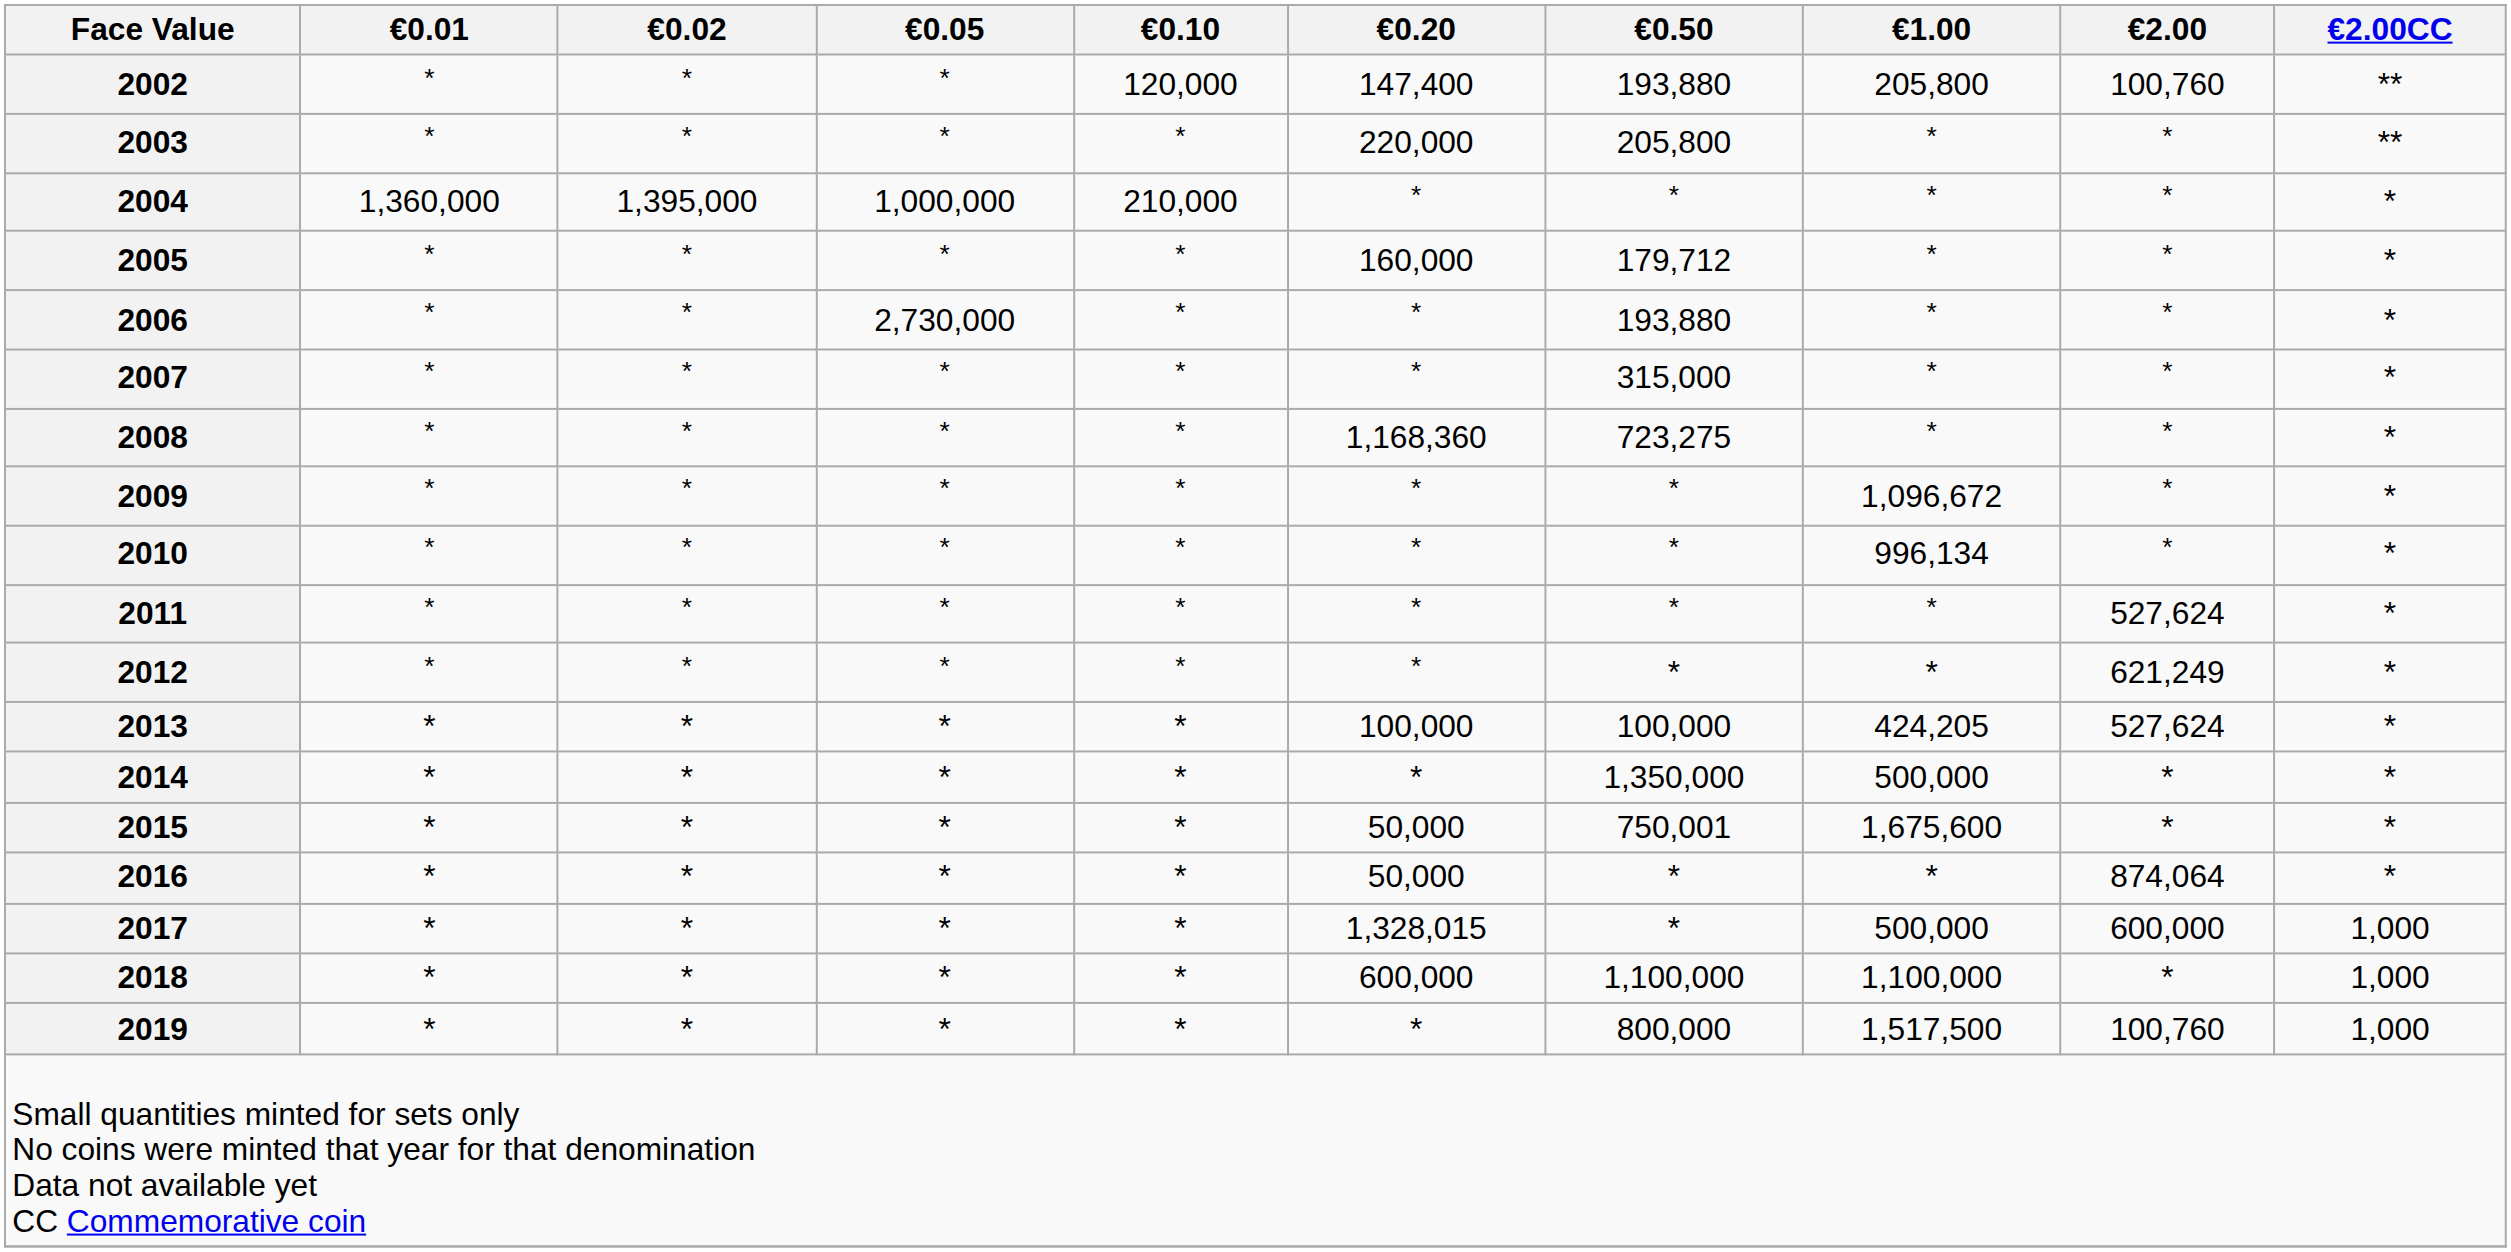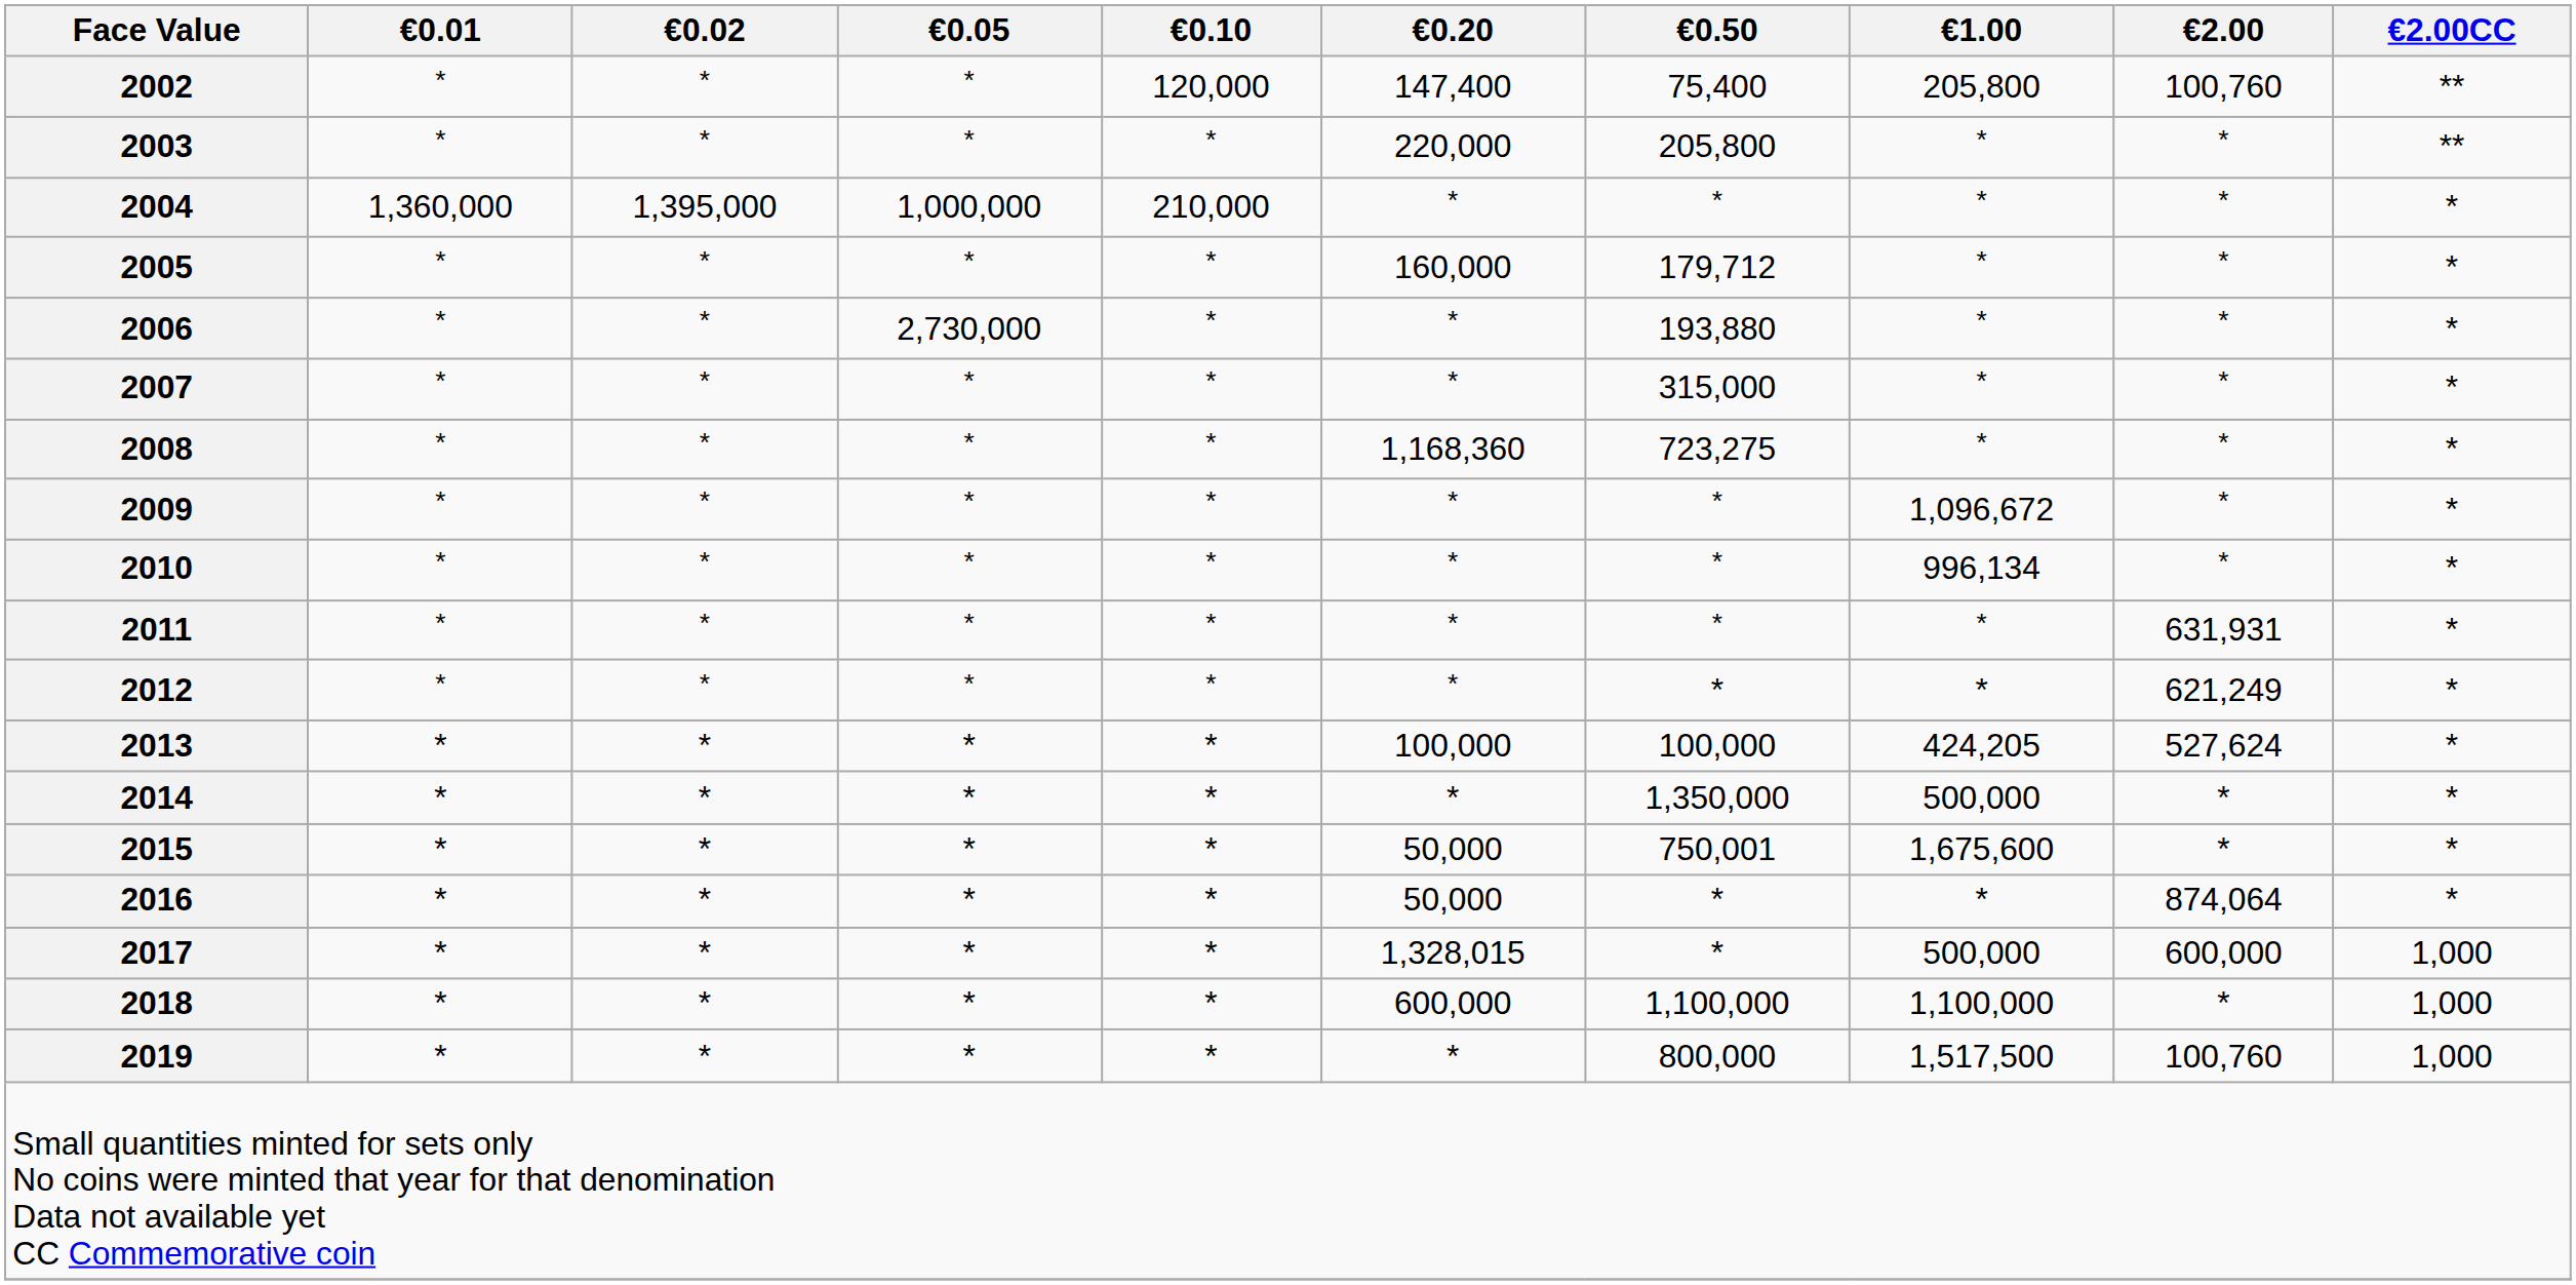 <table class="wikitable" style="width:100%;text-align:center">
 <tr>
 <th>Face Value </th>
 <th>€0.01</th>
 <th>€0.02</th>
 <th>€0.05</th>
 <th>€0.10</th>
 <th>€0.20</th>
 <th>€0.50</th>
 <th>€1.00</th>
 <th>€2.00</th>
 <th><a href='#'>€2.00CC</a></th>
 </tr>
 <tr>
 <th>2002</th>
 <td><sup>*</sup></td>
 <td><sup>*</sup></td>
 <td><sup>*</sup></td>
 <td>120,000</td>
 <td>147,400</td>
-<td>193,880</td>
+<td>75,400</td>
 <td>205,800</td>
 <td>100,760</td>
 <td>**</td>
 </tr>
 <tr>
 <th>2003</th>
 <td><sup>*</sup></td>
 <td><sup>*</sup></td>
 <td><sup>*</sup></td>
 <td><sup>*</sup></td>
 <td>220,000</td>
 <td>205,800</td>
 <td><sup>*</sup></td>
 <td><sup>*</sup></td>
 <td>**</td>
 </tr>
 <tr>
 <th>2004</th>
 <td>1,360,000</td>
 <td>1,395,000</td>
 <td>1,000,000</td>
 <td>210,000</td>
 <td><sup>*</sup></td>
 <td><sup>*</sup></td>
 <td><sup>*</sup></td>
 <td><sup>*</sup></td>
 <td>*</td>
 </tr>
 <tr>
 <th>2005</th>
 <td><sup>*</sup></td>
 <td><sup>*</sup></td>
 <td><sup>*</sup></td>
 <td><sup>*</sup></td>
 <td>160,000</td>
 <td>179,712</td>
 <td><sup>*</sup></td>
 <td><sup>*</sup></td>
 <td>*</td>
 </tr>
 <tr>
 <th>2006</th>
 <td><sup>*</sup></td>
 <td><sup>*</sup></td>
 <td>2,730,000</td>
 <td><sup>*</sup></td>
 <td><sup>*</sup></td>
 <td>193,880</td>
 <td><sup>*</sup></td>
 <td><sup>*</sup></td>
 <td>*</td>
 </tr>
 <tr>
 <th>2007</th>
 <td><sup>*</sup></td>
 <td><sup>*</sup></td>
 <td><sup>*</sup></td>
 <td><sup>*</sup></td>
 <td><sup>*</sup></td>
 <td>315,000</td>
 <td><sup>*</sup></td>
 <td><sup>*</sup></td>
 <td>*</td>
 </tr>
 <tr>
 <th>2008</th>
 <td><sup>*</sup></td>
 <td><sup>*</sup></td>
 <td><sup>*</sup></td>
 <td><sup>*</sup></td>
 <td>1,168,360</td>
 <td>723,275</td>
 <td><sup>*</sup></td>
 <td><sup>*</sup></td>
 <td>*</td>
 </tr>
 <tr>
 <th>2009</th>
 <td><sup>*</sup></td>
 <td><sup>*</sup></td>
 <td><sup>*</sup></td>
 <td><sup>*</sup></td>
 <td><sup>*</sup></td>
 <td><sup>*</sup></td>
 <td>1,096,672</td>
 <td><sup>*</sup></td>
 <td>*</td>
 </tr>
 <tr>
 <th>2010</th>
 <td><sup>*</sup></td>
 <td><sup>*</sup></td>
 <td><sup>*</sup></td>
 <td><sup>*</sup></td>
 <td><sup>*</sup></td>
 <td><sup>*</sup></td>
 <td>996,134</td>
 <td><sup>*</sup></td>
 <td>*</td>
 </tr>
 <tr>
 <th>2011</th>
 <td><sup>*</sup></td>
 <td><sup>*</sup></td>
 <td><sup>*</sup></td>
 <td><sup>*</sup></td>
 <td><sup>*</sup></td>
 <td><sup>*</sup></td>
 <td><sup>*</sup></td>
-<td>527,624</td>
+<td>631,931</td>
 <td>*</td>
 </tr>
 <tr>
 <th>2012</th>
 <td><sup>*</sup></td>
 <td><sup>*</sup></td>
 <td><sup>*</sup></td>
 <td><sup>*</sup></td>
 <td><sup>*</sup></td>
 <td>*</td>
 <td>*</td>
 <td>621,249</td>
 <td>*</td>
 </tr>
 <tr>
 <th>2013</th>
 <td>*</td>
 <td>*</td>
 <td>*</td>
 <td>*</td>
 <td>100,000</td>
 <td>100,000</td>
 <td>424,205</td>
 <td>527,624</td>
 <td>*</td>
 </tr>
 <tr>
 <th>2014</th>
 <td>*</td>
 <td>*</td>
 <td>*</td>
 <td>*</td>
 <td>*</td>
 <td>1,350,000</td>
 <td>500,000</td>
 <td>*</td>
 <td>*</td>
 </tr>
 <tr>
 <th>2015</th>
 <td>*</td>
 <td>*</td>
 <td>*</td>
 <td>*</td>
 <td>50,000</td>
 <td>750,001</td>
 <td>1,675,600</td>
 <td>*</td>
 <td>*</td>
 </tr>
 <tr>
 <th>2016</th>
 <td>*</td>
 <td>*</td>
 <td>*</td>
 <td>*</td>
 <td>50,000</td>
 <td>*</td>
 <td>*</td>
 <td>874,064</td>
 <td>*</td>
 </tr>
 <tr>
 <th>2017</th>
 <td>*</td>
 <td>*</td>
 <td>*</td>
 <td>*</td>
 <td>1,328,015</td>
 <td>*</td>
 <td>500,000</td>
 <td>600,000</td>
 <td>1,000</td>
 </tr>
 <tr>
 <th>2018</th>
 <td>*</td>
 <td>*</td>
 <td>*</td>
 <td>*</td>
 <td>600,000</td>
 <td>1,100,000</td>
 <td>1,100,000</td>
 <td>*</td>
 <td>1,000</td>
 </tr>
 <tr>
 <th>2019</th>
 <td>*</td>
 <td>*</td>
 <td>*</td>
 <td>*</td>
 <td>*</td>
 <td>800,000</td>
 <td>1,517,500</td>
 <td>100,760</td>
 <td>1,000</td>
 </tr>
 <tr>
 <td align="left" colspan="10"><br> Small quantities minted for sets only<br> No coins were minted that year for that denomination<br> Data not available yet<br>CC <a href='#'>Commemorative coin</a></td>
 </tr>
 <tr>
 </tr>
 </table>
